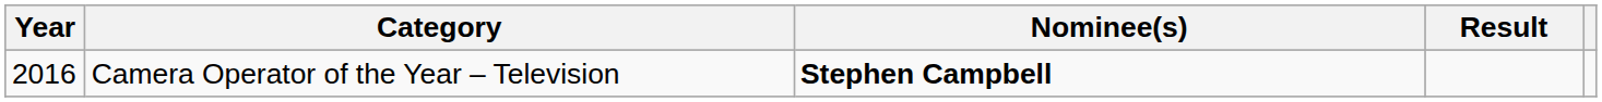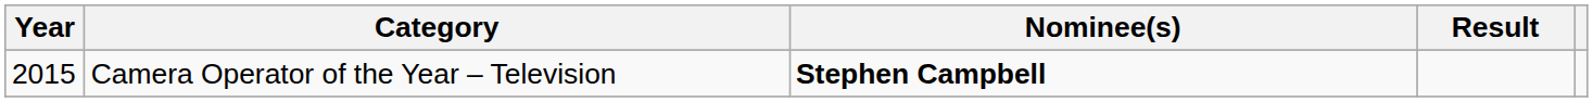 <table class="wikitable" width=100%>
 <tr>
 <th width=5%>Year</th>
 <th width=45%>Category</th>
 <th width=40%>Nominee(s)</th>
 <th width=10%>Result</th>
 <th width=5%></th>
 </tr>
 <tr>
-<td>2016</td>
+<td>2015</td>
 <td>Camera Operator of the Year – Television</td>
 <td><strong>Stephen Campbell</strong></td>
 <td></td>
 <td></td>
 </tr>
 </table>
